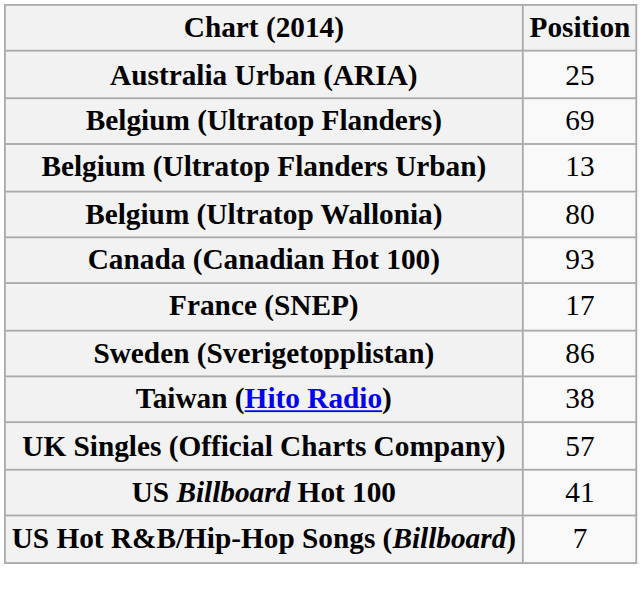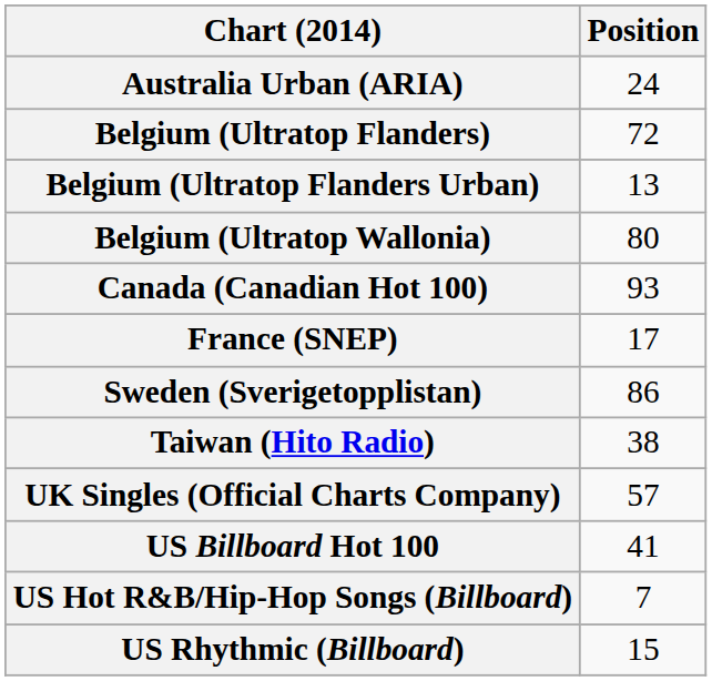 <table class="wikitable plainrowheaders sortable" style="text-align:center;">
 <tr>
 <th scope="col">Chart (2014)</th>
 <th scope="col">Position</th>
 </tr>
 <tr>
 <th scope="row">Australia Urban (ARIA)</th>
-<td style="text-align:center;">25</td>
+<td style="text-align:center;">24</td>
 </tr>
 <tr>
 <th scope="row">Belgium (Ultratop Flanders)</th>
-<td style="text-align:center;">69</td>
+<td style="text-align:center;">72</td>
 </tr>
 <tr>
 <th scope="row">Belgium (Ultratop Flanders Urban)</th>
 <td style="text-align:center;">13</td>
 </tr>
 <tr>
 <th scope="row">Belgium (Ultratop Wallonia)</th>
 <td style="text-align:center;">80</td>
 </tr>
 <tr>
 <th scope="row">Canada (Canadian Hot 100)</th>
 <td style="text-align:center;">93</td>
 </tr>
 <tr>
 <th scope="row">France (SNEP)</th>
 <td style="text-align:center;">17</td>
 </tr>
 <tr>
 <th scope="row">Sweden (Sverigetopplistan)</th>
 <td style="text-align:center;">86</td>
 </tr>
 <tr>
 <th scope="row">Taiwan (<a href='#'>Hito Radio</a>)</th>
 <td style="text-align:center;">38</td>
 </tr>
 <tr>
 <th scope="row">UK Singles (Official Charts Company)</th>
 <td style="text-align:center;">57</td>
 </tr>
 <tr>
 <th scope="row">US <em>Billboard</em> Hot 100</th>
 <td style="text-align:center;">41</td>
 </tr>
 <tr>
 <th scope="row">US Hot R&B/Hip-Hop Songs (<em>Billboard</em>)</th>
 <td style="text-align:center;">7</td>
 </tr>
+<tr>
+<th scope="row">US Rhythmic (<em>Billboard</em>)</th>
+<td style="text-align:center;">15</td>
+</tr>
 </table>
